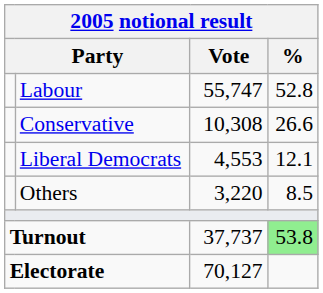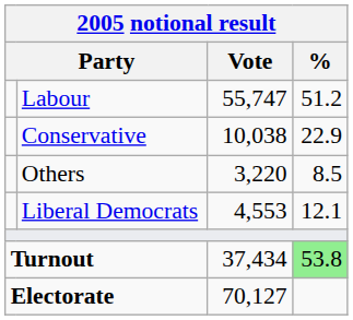 <table class="wikitable">
 <tr>
 <th colspan="4"><a href='#'>2005</a> <a href='#'>notional result</a></th>
 </tr>
 <tr>
 <th bgcolor="#DDDDFF" width="130px" colspan="2">Party</th>
 <th bgcolor="#DDDDFF" width="50px">Vote</th>
 <th bgcolor="#DDDDFF" width="30px">%</th>
 </tr>
 <tr>
 <td></td>
 <td><a href='#'>Labour</a></td>
 <td align=right>55,747</td>
-<td align=right>52.8</td>
+<td align=right>51.2</td>
 </tr>
 <tr>
 <td></td>
 <td><a href='#'>Conservative</a></td>
-<td align=right>10,308</td>
-<td align=right>26.6</td>
+<td align=right>10,038</td>
+<td align=right>22.9</td>
+</tr>
+<tr>
+<td></td>
+<td>Others</td>
+<td align=right>3,220</td>
+<td align=right>8.5</td>
 </tr>
 <tr>
 <td></td>
 <td><a href='#'>Liberal Democrats</a></td>
 <td align=right>4,553</td>
 <td align=right>12.1</td>
 </tr>
 <tr>
-<td></td>
-<td>Others</td>
-<td align=right>3,220</td>
-<td align=right>8.5</td>
-</tr>
-<tr>
 <td colspan="4" bgcolor="#EAECF0"></td>
 </tr>
 <tr>
 <td colspan="2"><strong>Turnout</strong></td>
-<td align=right>37,737</td>
+<td align=right>37,434</td>
 <td align=right style="background: lightgreen;">53.8</td>
 </tr>
 <tr>
 <td colspan="2"><strong>Electorate</strong></td>
 <td align=right>70,127</td>
 </tr>
 </table>
